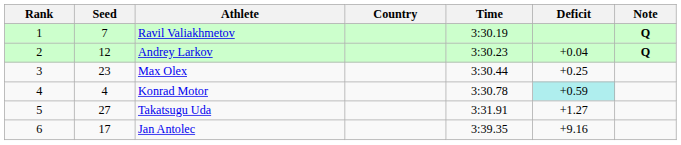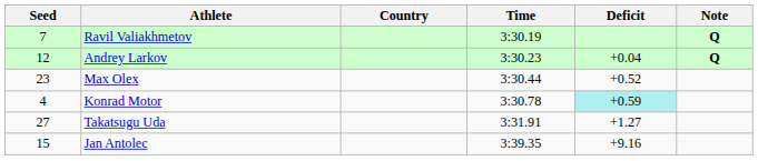 <table class="wikitable sortable" style="text-align:center" width=70%>
 <tr>
-<th>Rank</th>
 <th>Seed</th>
 <th>Athlete</th>
 <th>Country</th>
 <th>Time</th>
 <th>Deficit</th>
 <th>Note</th>
 </tr>
 <tr bgcolor=ccffcc>
-<td>1</td>
 <td>7</td>
 <td align=left><a href='#'>Ravil Valiakhmetov</a></td>
 <td align=left></td>
 <td>3:30.19</td>
 <td></td>
 <td><strong>Q</strong></td>
 </tr>
 <tr bgcolor=ccffcc>
-<td>2</td>
 <td>12</td>
 <td align=left><a href='#'>Andrey Larkov</a></td>
 <td align=left></td>
 <td>3:30.23</td>
 <td>+0.04</td>
 <td><strong>Q</strong></td>
 </tr>
 <tr>
-<td>3</td>
 <td>23</td>
 <td align=left><a href='#'>Max Olex</a></td>
 <td align=left></td>
 <td>3:30.44</td>
-<td>+0.25</td>
+<td>+0.52</td>
 <td></td>
 </tr>
 <tr>
-<td>4</td>
 <td>4</td>
 <td align=left><a href='#'>Konrad Motor</a></td>
 <td align=left></td>
 <td>3:30.78</td>
 <td style="background: paleturquoise;">+0.59</td>
 <td></td>
 </tr>
 <tr>
-<td>5</td>
 <td>27</td>
 <td align=left><a href='#'>Takatsugu Uda</a></td>
 <td align=left></td>
 <td>3:31.91</td>
 <td>+1.27</td>
 <td></td>
 </tr>
 <tr>
-<td>6</td>
-<td>17</td>
+<td>15</td>
 <td align=left><a href='#'>Jan Antolec</a></td>
 <td align=left></td>
 <td>3:39.35</td>
 <td>+9.16</td>
 <td></td>
 </tr>
 </table>
